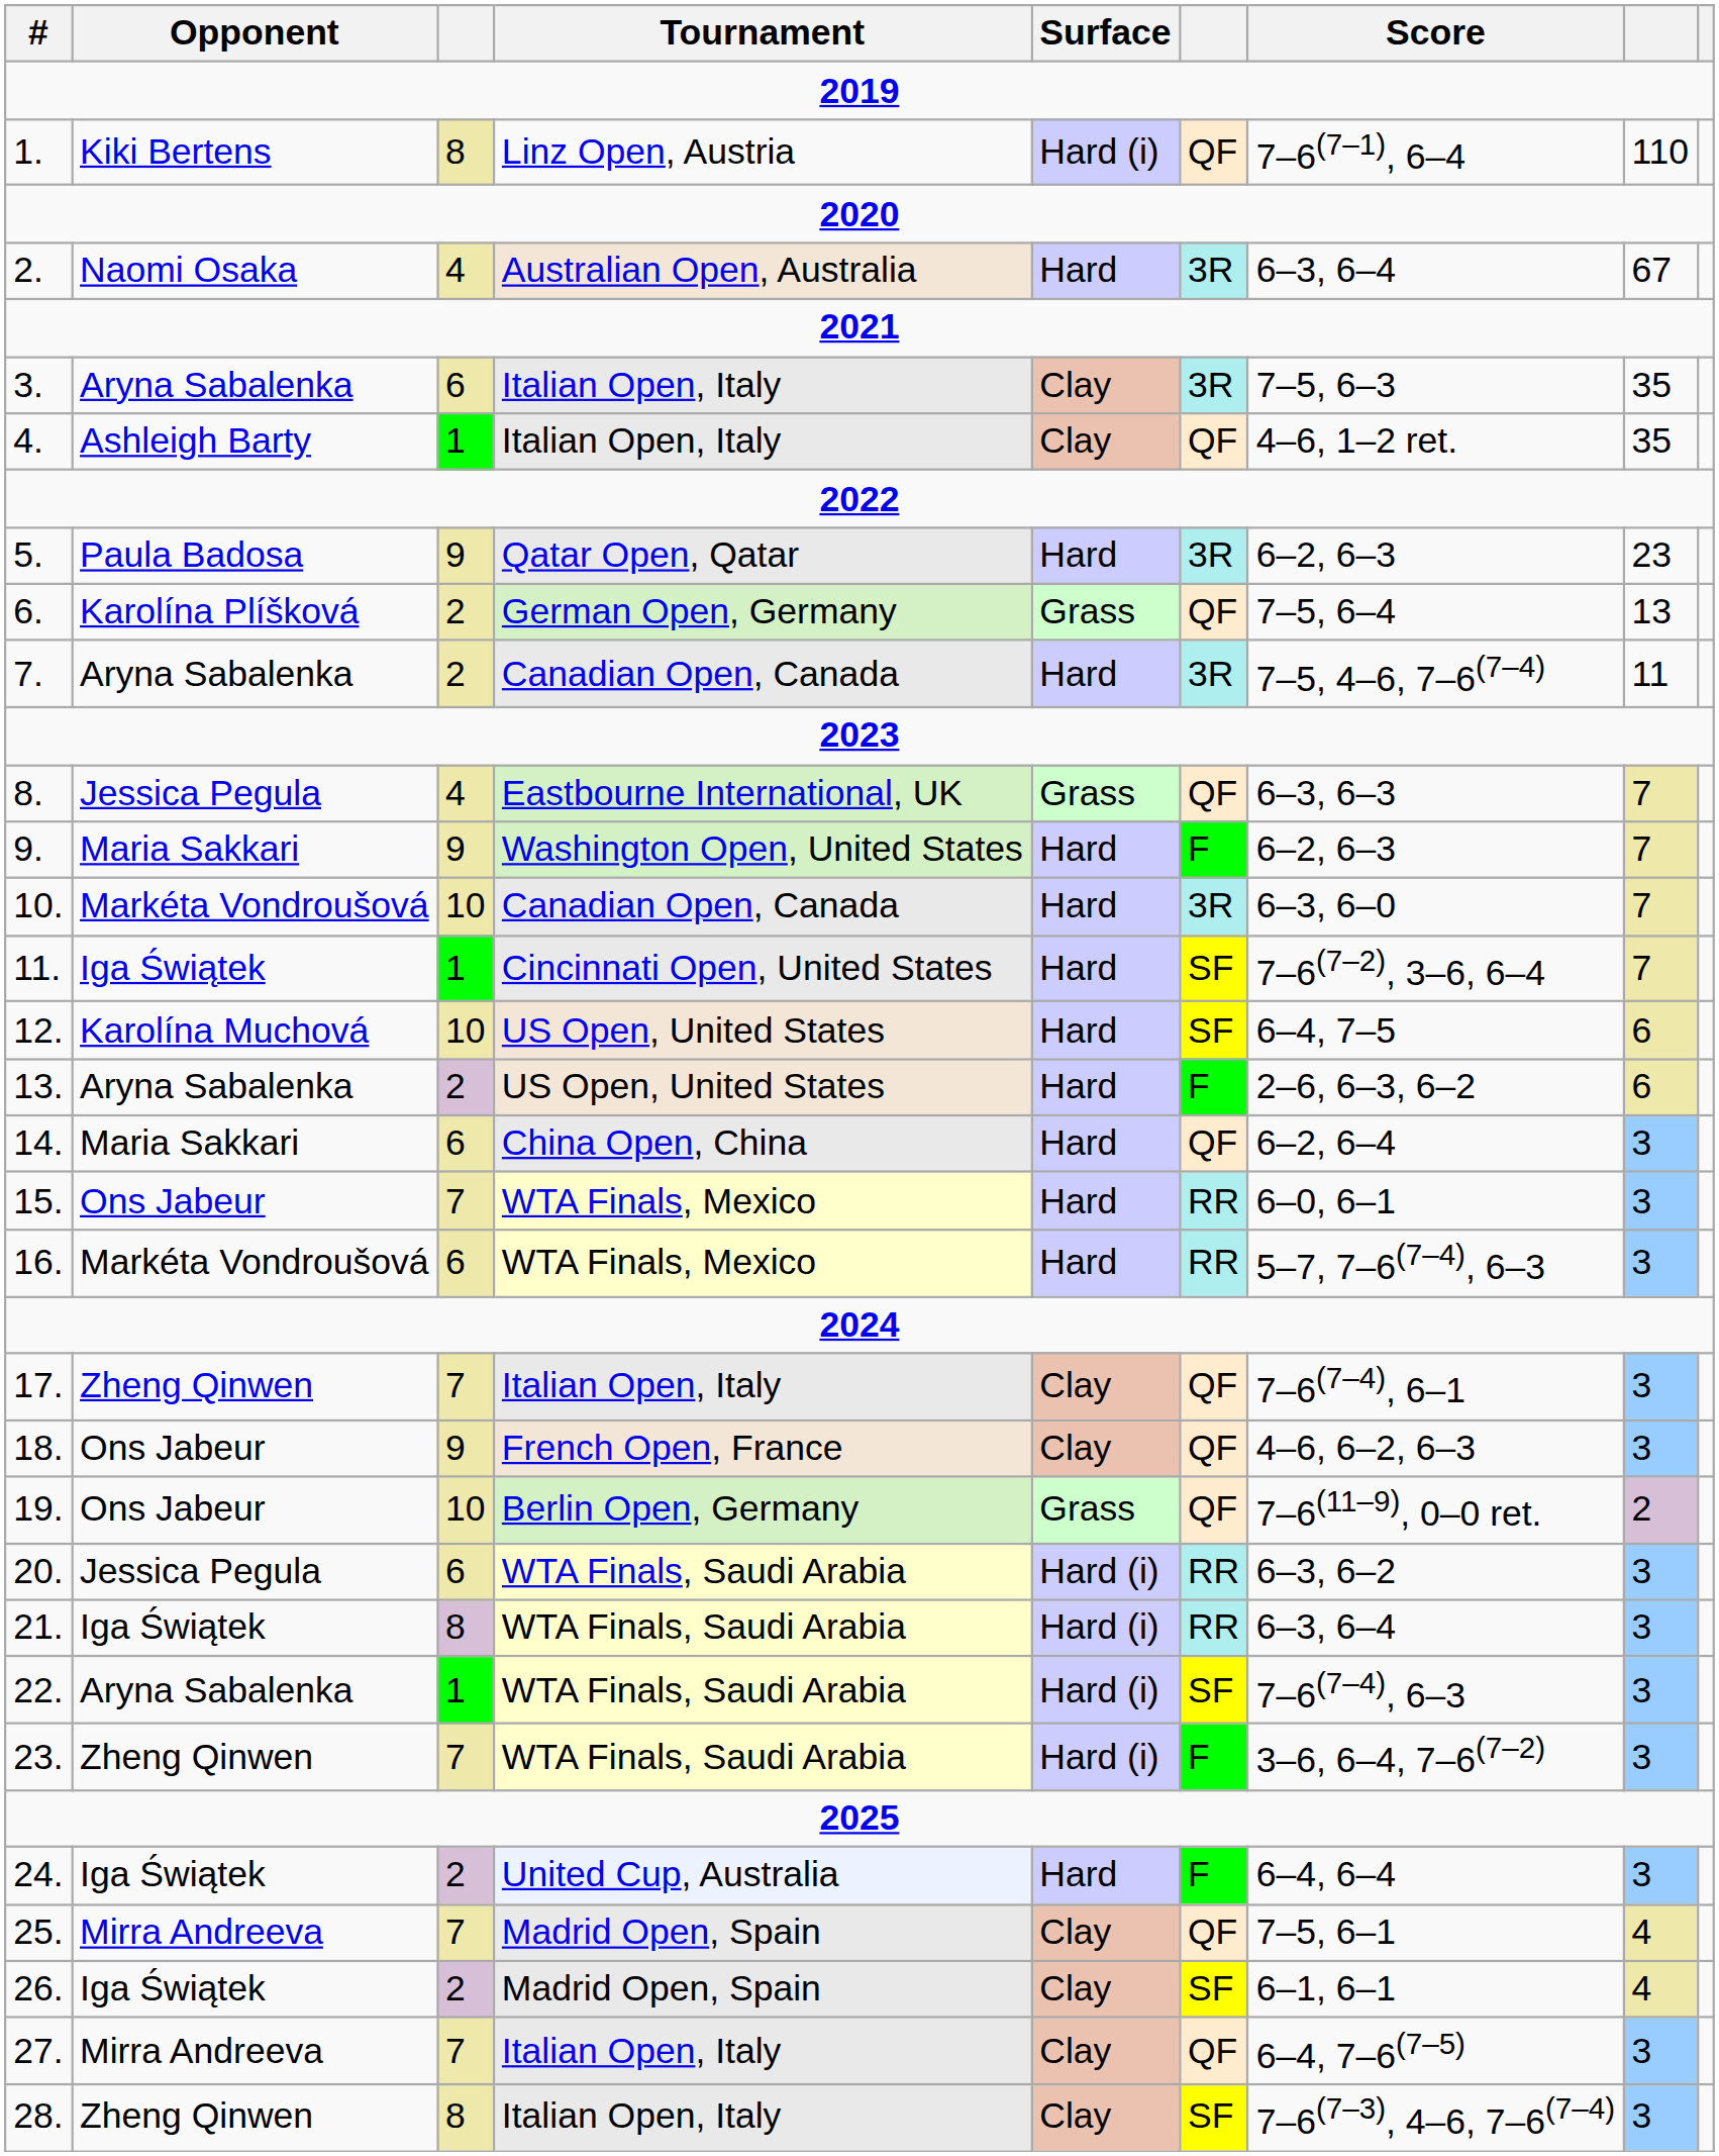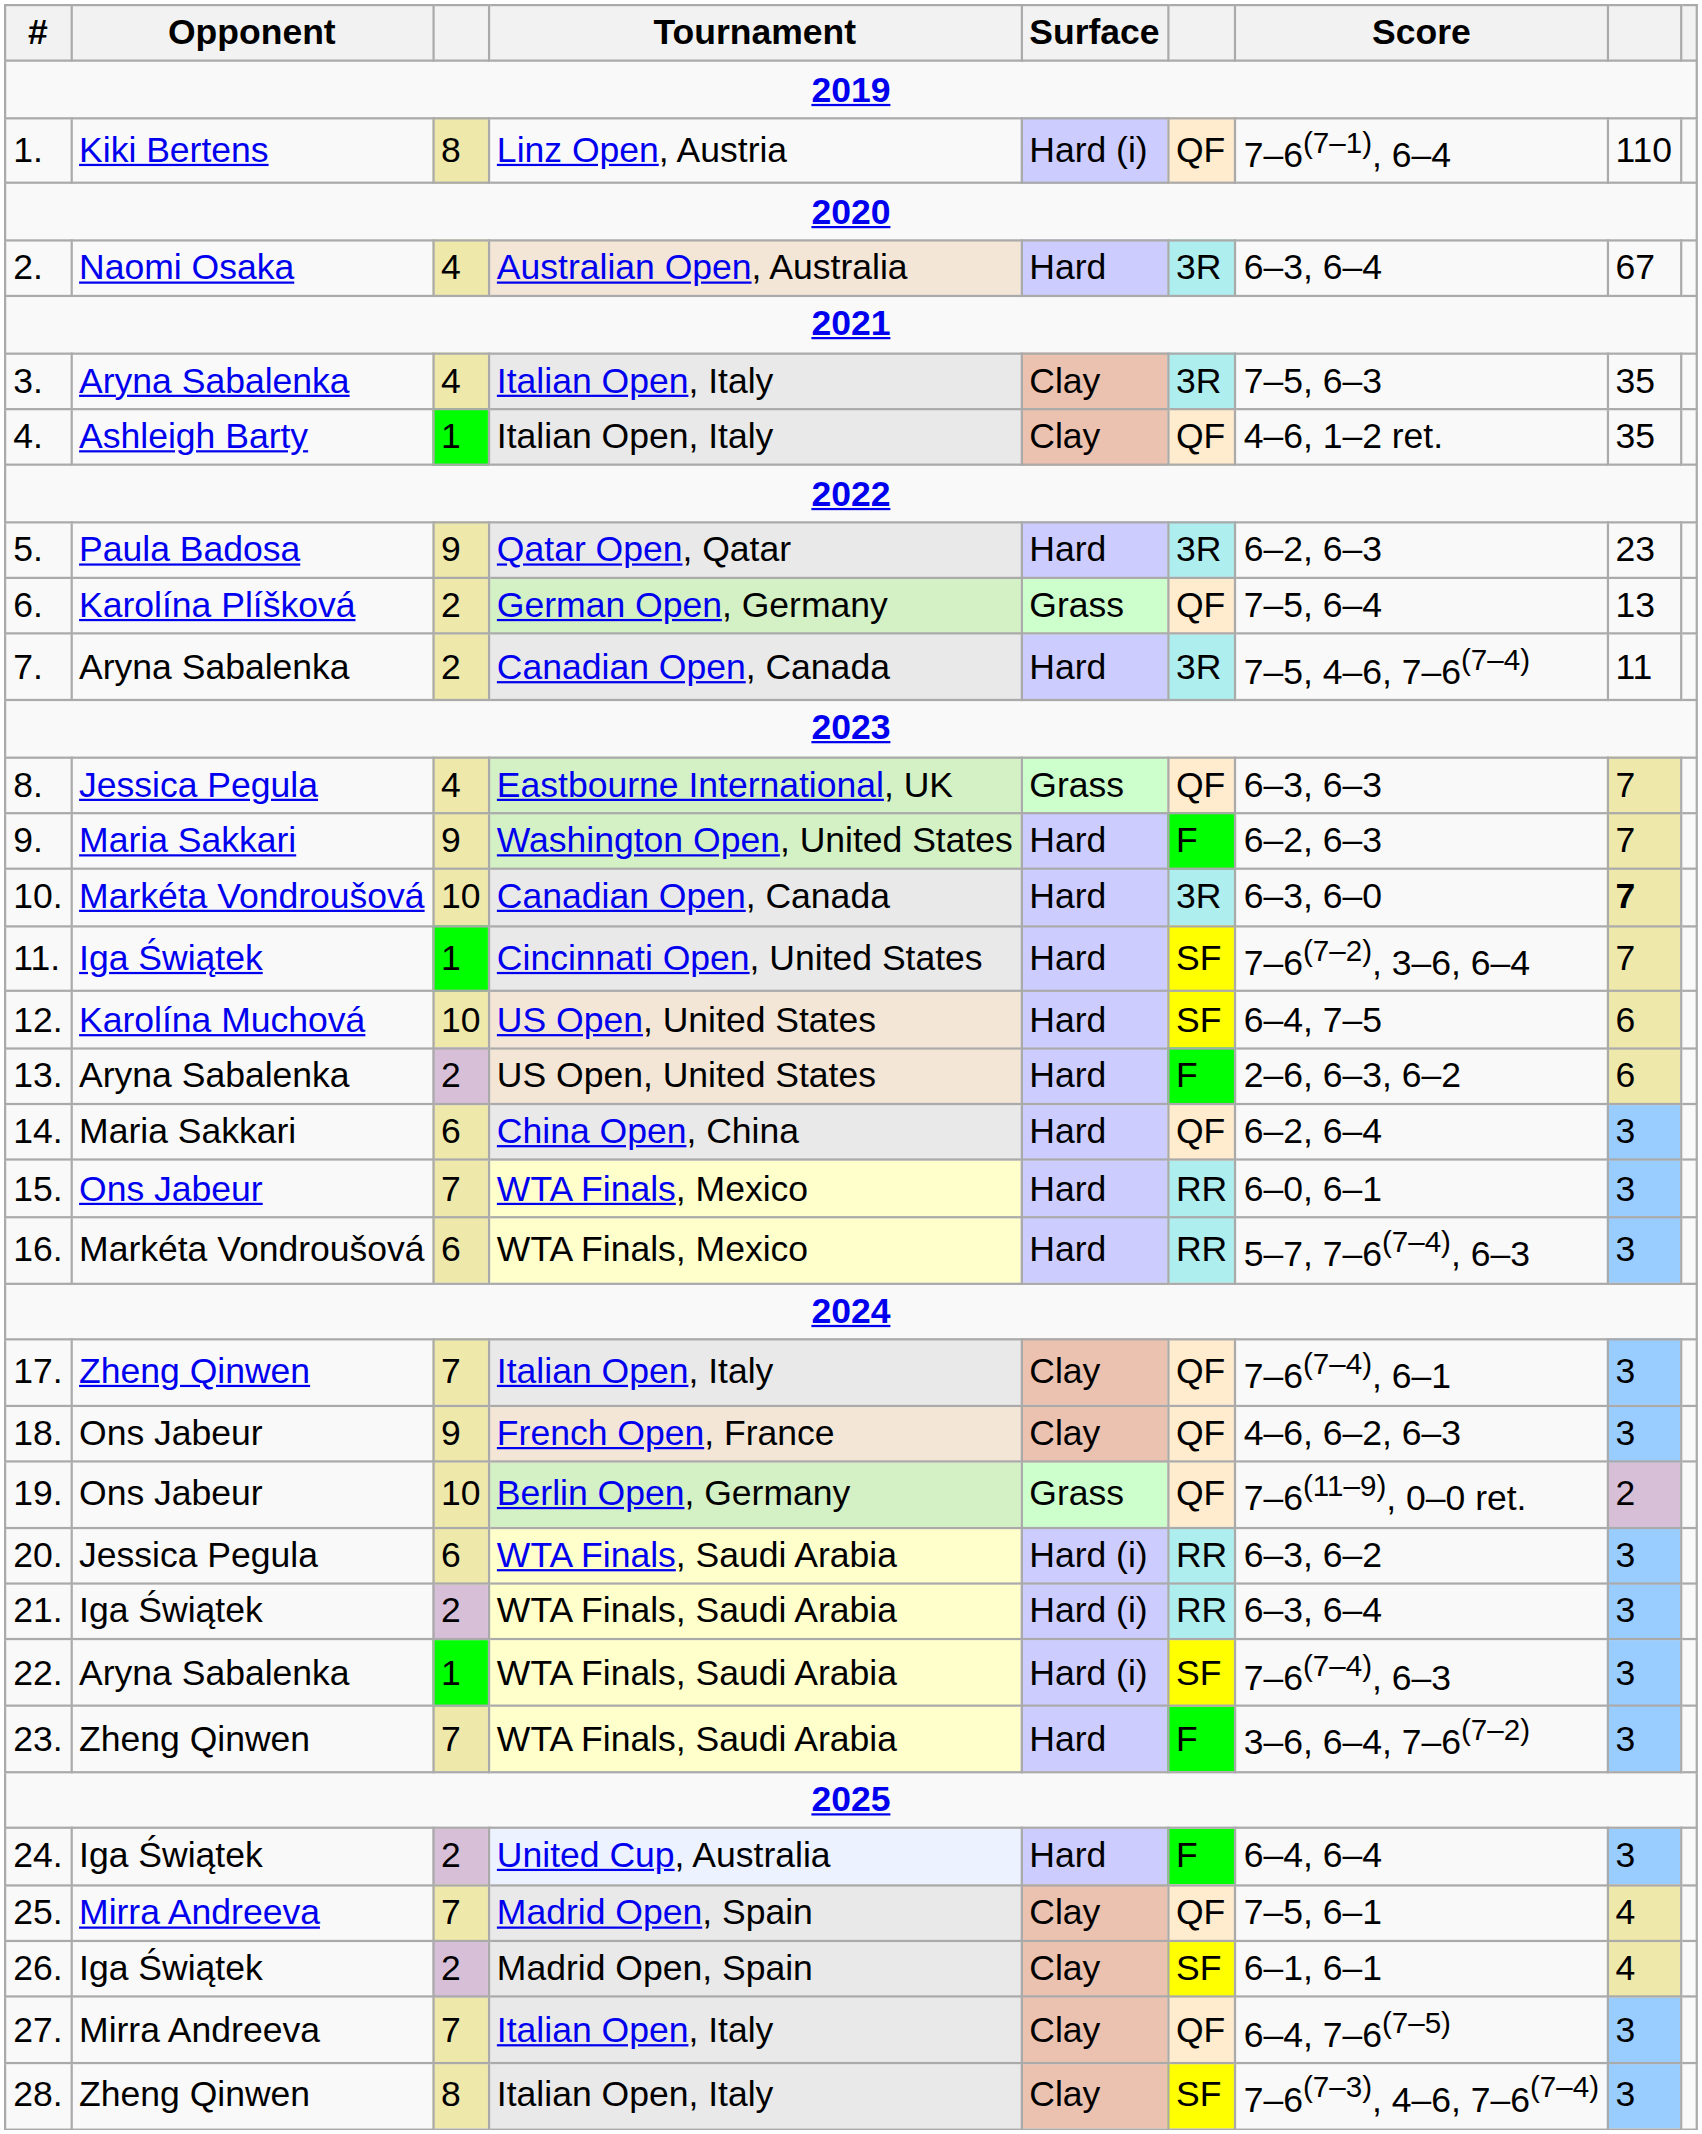 <table class="wikitable sortable">
 <tr>
 <th class="unsortable">#</th>
 <th>Opponent</th>
 <th></th>
 <th>Tournament</th>
 <th>Surface</th>
 <th class=unsortable></th>
 <th class="unsortable">Score</th>
 <th class=unsortable></th>
 <th class=unsortable></th>
 </tr>
 <tr>
 <td colspan="9" style="text-align:center"><strong><a href='#'>2019</a></strong></td>
 </tr>
 <tr>
 <td>1.</td>
 <td> <a href='#'>Kiki Bertens</a></td>
 <td bgcolor=eee8aa>8</td>
 <td><a href='#'>Linz Open</a>, Austria</td>
 <td bgcolor=ccccff>Hard (i)</td>
 <td bgcolor=ffebcd>QF</td>
 <td>7–6<sup>(7–1)</sup>, 6–4</td>
 <td>110</td>
 <td></td>
 </tr>
 <tr>
 <td colspan="9" style="text-align:center"><strong><a href='#'>2020</a></strong></td>
 </tr>
 <tr>
 <td>2.</td>
 <td> <a href='#'>Naomi Osaka</a></td>
 <td bgcolor=eee8aa>4</td>
 <td bgcolor=f3e6d7><a href='#'>Australian Open</a>, Australia</td>
 <td bgcolor=ccccff>Hard</td>
 <td bgcolor=afeeee>3R</td>
 <td>6–3, 6–4</td>
 <td>67</td>
 <td></td>
 </tr>
 <tr>
 <td colspan="9" style="text-align:center "><strong><a href='#'>2021</a></strong></td>
 </tr>
 <tr>
 <td>3.</td>
 <td> <a href='#'>Aryna Sabalenka</a></td>
-<td bgcolor=eee8aa>6</td>
+<td bgcolor=eee8aa>4</td>
 <td bgcolor=e9e9e9><a href='#'>Italian Open</a>, Italy</td>
 <td bgcolor=ebc2af>Clay</td>
 <td bgcolor=afeeee>3R</td>
 <td>7–5, 6–3</td>
 <td>35</td>
 <td></td>
 </tr>
 <tr>
 <td>4.</td>
 <td> <a href='#'>Ashleigh Barty</a></td>
 <td bgcolor=lime>1</td>
 <td bgcolor=e9e9e9>Italian Open, Italy</td>
 <td bgcolor=ebc2af>Clay</td>
 <td bgcolor=ffebcd>QF</td>
 <td>4–6, 1–2 ret.</td>
 <td>35</td>
 <td></td>
 </tr>
 <tr>
 <td colspan="9" style="text-align:center "><strong><a href='#'>2022</a></strong></td>
 </tr>
 <tr>
 <td>5.</td>
 <td> <a href='#'>Paula Badosa</a></td>
 <td bgcolor=eee8aa>9</td>
 <td bgcolor=e9e9e9><a href='#'>Qatar Open</a>, Qatar</td>
 <td bgcolor=ccccff>Hard</td>
 <td bgcolor=afeeee>3R</td>
 <td>6–2, 6–3</td>
 <td>23</td>
 <td></td>
 </tr>
 <tr>
 <td>6.</td>
 <td> <a href='#'>Karolína Plíšková</a></td>
 <td bgcolor=eee8aa>2</td>
 <td bgcolor=d4f1c5><a href='#'>German Open</a>, Germany</td>
 <td bgcolor=ccffcc>Grass</td>
 <td bgcolor=ffebcd>QF</td>
 <td>7–5, 6–4</td>
 <td>13</td>
 <td></td>
 </tr>
 <tr>
 <td>7.</td>
 <td> Aryna Sabalenka</td>
 <td bgcolor=eee8aa>2</td>
 <td bgcolor=e9e9e9><a href='#'>Canadian Open</a>, Canada</td>
 <td bgcolor=ccccff>Hard</td>
 <td bgcolor=afeeee>3R</td>
 <td>7–5, 4–6, 7–6<sup>(7–4)</sup></td>
 <td>11</td>
 <td></td>
 </tr>
 <tr>
 <td colspan="9" style="text-align:center"><strong><a href='#'>2023</a></strong></td>
 </tr>
 <tr>
 <td>8.</td>
 <td> <a href='#'>Jessica Pegula</a></td>
 <td bgcolor=eee8aa>4</td>
 <td bgcolor=d4f1c5><a href='#'>Eastbourne International</a>, UK</td>
 <td bgcolor=ccffcc>Grass</td>
 <td bgcolor=ffebcd>QF</td>
 <td>6–3, 6–3</td>
 <td bgcolor=eee8aa>7</td>
 <td></td>
 </tr>
 <tr>
 <td>9.</td>
 <td> <a href='#'>Maria Sakkari</a></td>
 <td bgcolor=eee8aa>9</td>
 <td bgcolor=d4f1c5><a href='#'>Washington Open</a>, United States</td>
 <td bgcolor=ccccff>Hard</td>
 <td bgcolor=lime>F</td>
 <td>6–2, 6–3</td>
 <td bgcolor=eee8aa>7</td>
 <td></td>
 </tr>
 <tr>
 <td>10.</td>
 <td> <a href='#'>Markéta Vondroušová</a></td>
 <td bgcolor=eee8aa>10</td>
 <td bgcolor=e9e9e9><a href='#'>Canadian Open</a>, Canada</td>
 <td bgcolor=ccccff>Hard</td>
 <td bgcolor=afeeee>3R</td>
 <td>6–3, 6–0</td>
-<td bgcolor=eee8aa>7</td>
+<td bgcolor=eee8aa><strong>7</strong></td>
 <td></td>
 </tr>
 <tr>
 <td>11.</td>
 <td> <a href='#'>Iga Świątek</a></td>
 <td bgcolor=lime>1</td>
 <td bgcolor=e9e9e9><a href='#'>Cincinnati Open</a>, United States</td>
 <td bgcolor=ccccff>Hard</td>
 <td bgcolor=yellow>SF</td>
 <td>7–6<sup>(7–2)</sup>, 3–6, 6–4</td>
 <td bgcolor=eee8aa>7</td>
 <td></td>
 </tr>
 <tr>
 <td>12.</td>
 <td> <a href='#'>Karolína Muchová</a></td>
 <td bgcolor=eee8aa>10</td>
 <td bgcolor=f3e6d7><a href='#'>US Open</a>, United States</td>
 <td bgcolor=ccccff>Hard</td>
 <td bgcolor=yellow>SF</td>
 <td>6–4, 7–5</td>
 <td bgcolor=eee8aa>6</td>
 <td></td>
 </tr>
 <tr>
 <td>13.</td>
 <td> Aryna Sabalenka</td>
 <td bgcolor=thistle>2</td>
 <td bgcolor=f3e6d7>US Open, United States</td>
 <td bgcolor=ccccff>Hard</td>
 <td bgcolor=lime>F</td>
 <td>2–6, 6–3, 6–2</td>
 <td bgcolor=eee8aa>6</td>
 <td></td>
 </tr>
 <tr>
 <td>14.</td>
 <td> Maria Sakkari</td>
 <td bgcolor=eee8aa>6</td>
 <td bgcolor=e9e9e9><a href='#'>China Open</a>, China</td>
 <td bgcolor=ccccff>Hard</td>
 <td bgcolor=ffebcd>QF</td>
 <td>6–2, 6–4</td>
 <td bgcolor=99ccff>3</td>
 <td></td>
 </tr>
 <tr>
 <td>15.</td>
 <td> <a href='#'>Ons Jabeur</a></td>
 <td bgcolor=eee8aa>7</td>
 <td bgcolor=ffffcc><a href='#'>WTA Finals</a>, Mexico</td>
 <td bgcolor=ccccff>Hard</td>
 <td bgcolor=afeeee>RR</td>
 <td>6–0, 6–1</td>
 <td bgcolor=99ccff>3</td>
 <td></td>
 </tr>
 <tr>
 <td>16.</td>
 <td> Markéta Vondroušová</td>
 <td bgcolor=eee8aa>6</td>
 <td bgcolor=ffffcc>WTA Finals, Mexico</td>
 <td bgcolor=ccccff>Hard</td>
 <td bgcolor=afeeee>RR</td>
 <td>5–7, 7–6<sup>(7–4)</sup>, 6–3</td>
 <td bgcolor=99ccff>3</td>
 <td></td>
 </tr>
 <tr>
 <td colspan="9" style="text-align:center"><strong><a href='#'>2024</a></strong></td>
 </tr>
 <tr>
 <td>17.</td>
 <td> <a href='#'>Zheng Qinwen</a></td>
 <td bgcolor=eee8aa>7</td>
 <td bgcolor=e9e9e9><a href='#'>Italian Open</a>, Italy</td>
 <td bgcolor=ebc2af>Clay</td>
 <td bgcolor=ffebcd>QF</td>
 <td>7–6<sup>(7–4)</sup>, 6–1</td>
 <td bgcolor=99ccff>3</td>
 <td></td>
 </tr>
 <tr>
 <td>18.</td>
 <td> Ons Jabeur</td>
 <td bgcolor=eee8aa>9</td>
 <td bgcolor=f3e6d7><a href='#'>French Open</a>, France</td>
 <td bgcolor=ebc2af>Clay</td>
 <td bgcolor=ffebcd>QF</td>
 <td>4–6, 6–2, 6–3</td>
 <td bgcolor=99ccff>3</td>
 <td></td>
 </tr>
 <tr>
 <td>19.</td>
 <td> Ons Jabeur</td>
 <td bgcolor=eee8aa>10</td>
 <td bgcolor=d4f1c5><a href='#'>Berlin Open</a>, Germany</td>
 <td bgcolor=ccffcc>Grass</td>
 <td bgcolor=ffebcd>QF</td>
 <td>7–6<sup>(11–9)</sup>, 0–0 ret.</td>
 <td bgcolor=thistle>2</td>
 <td></td>
 </tr>
 <tr>
 <td>20.</td>
 <td> Jessica Pegula</td>
 <td bgcolor=eee8aa>6</td>
 <td bgcolor=ffffcc><a href='#'>WTA Finals</a>, Saudi Arabia</td>
 <td bgcolor=ccccff>Hard (i)</td>
 <td bgcolor=afeeee>RR</td>
 <td>6–3, 6–2</td>
 <td bgcolor=99ccff>3</td>
 <td></td>
 </tr>
 <tr>
 <td>21.</td>
 <td> Iga Świątek</td>
-<td bgcolor=thistle>8</td>
+<td bgcolor=thistle>2</td>
 <td bgcolor=ffffcc>WTA Finals, Saudi Arabia</td>
 <td bgcolor=ccccff>Hard (i)</td>
 <td bgcolor=afeeee>RR</td>
 <td>6–3, 6–4</td>
 <td bgcolor=99ccff>3</td>
 <td></td>
 </tr>
 <tr>
 <td>22.</td>
 <td> Aryna Sabalenka</td>
 <td bgcolor=lime>1</td>
 <td bgcolor=ffffcc>WTA Finals, Saudi Arabia</td>
 <td bgcolor=ccccff>Hard (i)</td>
 <td bgcolor=yellow>SF</td>
 <td>7–6<sup>(7–4)</sup>, 6–3</td>
 <td bgcolor=99ccff>3</td>
 <td></td>
 </tr>
 <tr>
 <td>23.</td>
 <td> Zheng Qinwen</td>
 <td bgcolor=eee8aa>7</td>
 <td bgcolor=ffffcc>WTA Finals, Saudi Arabia</td>
-<td bgcolor=ccccff>Hard (i)</td>
+<td bgcolor=ccccff>Hard</td>
 <td bgcolor=lime>F</td>
 <td>3–6, 6–4, 7–6<sup>(7–2)</sup></td>
 <td bgcolor=99ccff>3</td>
 <td></td>
 </tr>
 <tr>
 <td colspan="9" style="text-align:center"><strong><a href='#'>2025</a></strong></td>
 </tr>
 <tr>
 <td>24.</td>
 <td> Iga Świątek</td>
 <td bgcolor=thistle>2</td>
 <td bgcolor=ecf2ff><a href='#'>United Cup</a>, Australia</td>
 <td bgcolor=ccccff>Hard</td>
 <td bgcolor=lime>F</td>
 <td>6–4, 6–4</td>
 <td bgcolor=99ccff>3</td>
 <td></td>
 </tr>
 <tr>
 <td>25.</td>
 <td> <a href='#'>Mirra Andreeva</a></td>
 <td bgcolor=eee8aa>7</td>
 <td bgcolor=e9e9e9><a href='#'>Madrid Open</a>, Spain</td>
 <td bgcolor=ebc2af>Clay</td>
 <td bgcolor=ffebcd>QF</td>
 <td>7–5, 6–1</td>
 <td bgcolor=eee8aa>4</td>
 <td></td>
 </tr>
 <tr>
 <td>26.</td>
 <td> Iga Świątek</td>
 <td bgcolor=thistle>2</td>
 <td bgcolor=e9e9e9>Madrid Open, Spain</td>
 <td bgcolor=ebc2af>Clay</td>
 <td bgcolor=yellow>SF</td>
 <td>6–1, 6–1</td>
 <td bgcolor=eee8aa>4</td>
 <td></td>
 </tr>
 <tr>
 <td>27.</td>
 <td> Mirra Andreeva</td>
 <td bgcolor=eee8aa>7</td>
 <td bgcolor=e9e9e9><a href='#'>Italian Open</a>, Italy</td>
 <td bgcolor=ebc2af>Clay</td>
 <td bgcolor=ffebcd>QF</td>
 <td>6–4, 7–6<sup>(7–5)</sup></td>
 <td bgcolor=99ccff>3</td>
 <td></td>
 </tr>
 <tr>
 <td>28.</td>
 <td> Zheng Qinwen</td>
 <td bgcolor=eee8aa>8</td>
 <td bgcolor=e9e9e9>Italian Open, Italy</td>
 <td bgcolor=ebc2af>Clay</td>
 <td bgcolor=yellow>SF</td>
 <td>7–6<sup>(7–3)</sup>, 4–6, 7–6<sup>(7–4)</sup></td>
 <td bgcolor=99ccff>3</td>
 <td></td>
 </tr>
 </table>
